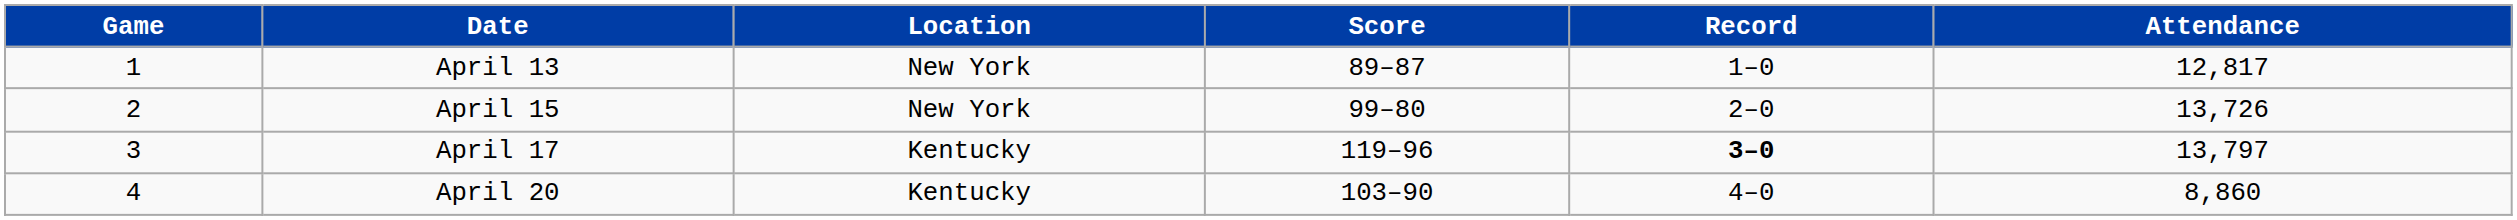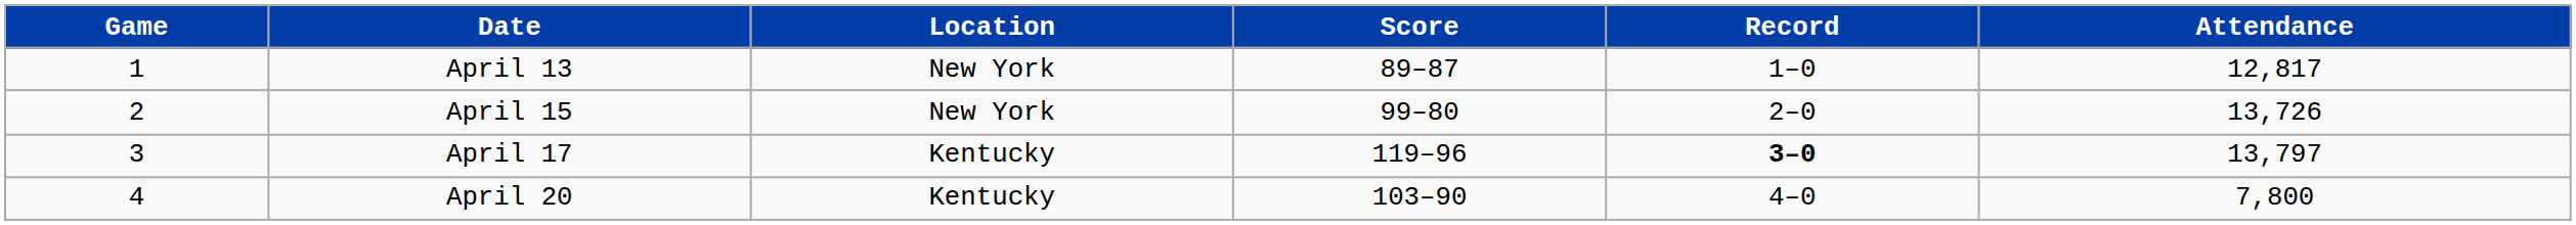 <table class="wikitable" style="width:80%;">
 <tr style="text-align:center; background:#003DA6; color:#FFFFFF;">
 <td><strong>Game</strong></td>
 <td><strong>Date</strong></td>
 <td><strong>Location</strong></td>
 <td><strong>Score</strong></td>
 <td><strong>Record</strong></td>
 <td><strong>Attendance</strong></td>
 </tr>
 <tr style="text-align:center;" bgcolor="">
 <td>1</td>
 <td>April 13</td>
 <td>New York</td>
 <td>89–87</td>
 <td>1–0</td>
 <td>12,817</td>
 </tr>
 <tr style="text-align:center;" bgcolor="">
 <td>2</td>
 <td>April 15</td>
 <td>New York</td>
 <td>99–80</td>
 <td>2–0</td>
 <td>13,726</td>
 </tr>
 <tr style="text-align:center;" bgcolor="">
 <td>3</td>
 <td>April 17</td>
 <td>Kentucky</td>
 <td>119–96</td>
 <td><strong>3–0</strong></td>
 <td>13,797</td>
 </tr>
 <tr style="text-align:center;" bgcolor="">
 <td>4</td>
 <td>April 20</td>
 <td>Kentucky</td>
 <td>103–90</td>
 <td>4–0</td>
-<td>8,860</td>
+<td>7,800</td>
 </tr>
 </table>
